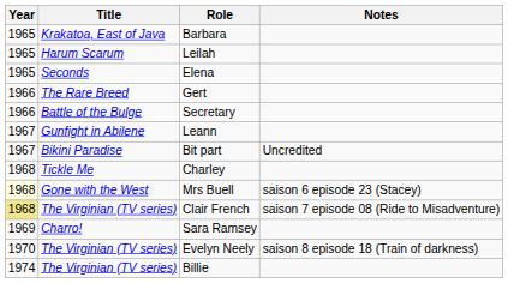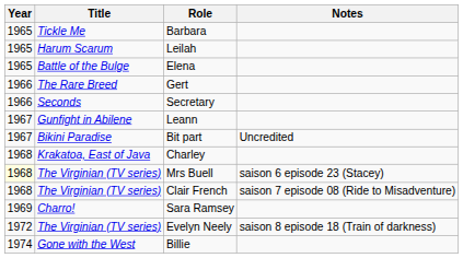 <table class="wikitable">
 <tr>
 <th>Year</th>
 <th>Title</th>
 <th>Role</th>
 <th>Notes</th>
 </tr>
 <tr>
 <td>1965</td>
-<td><em><a href='#'>Krakatoa, East of Java</a></em></td>
+<td><em><a href='#'>Tickle Me</a></em></td>
 <td>Barbara</td>
 <td></td>
 </tr>
 <tr>
 <td>1965</td>
 <td><em><a href='#'>Harum Scarum</a></em></td>
 <td>Leilah</td>
 <td></td>
 </tr>
 <tr>
 <td>1965</td>
-<td><em><a href='#'>Seconds</a></em></td>
+<td><em><a href='#'>Battle of the Bulge</a></em></td>
 <td>Elena</td>
 <td></td>
 </tr>
 <tr>
 <td>1966</td>
 <td><em><a href='#'>The Rare Breed</a></em></td>
 <td>Gert</td>
 <td></td>
 </tr>
 <tr>
 <td>1966</td>
-<td><em><a href='#'>Battle of the Bulge</a></em></td>
+<td><em><a href='#'>Seconds</a></em></td>
 <td>Secretary</td>
 <td></td>
 </tr>
 <tr>
 <td>1967</td>
 <td><em><a href='#'>Gunfight in Abilene</a></em></td>
 <td>Leann</td>
 <td></td>
 </tr>
 <tr>
 <td>1967</td>
 <td><em><a href='#'>Bikini Paradise</a></em></td>
 <td>Bit part</td>
 <td>Uncredited</td>
 </tr>
 <tr>
 <td>1968</td>
-<td><em><a href='#'>Tickle Me</a></em></td>
+<td><em><a href='#'>Krakatoa, East of Java</a></em></td>
 <td>Charley</td>
 <td></td>
 </tr>
 <tr>
 <td style="background: lightyellow;">1968</td>
-<td><em><a href='#'>Gone with the West</a></em></td>
+<td><em><a href='#'>The Virginian (TV series)</a></em></td>
 <td>Mrs Buell</td>
 <td>saison 6 episode 23 (Stacey)</td>
 </tr>
 <tr>
-<td style="background: khaki;">1968</td>
+<td>1968</td>
 <td><em><a href='#'>The Virginian (TV series)</a></em></td>
 <td>Clair French</td>
 <td>saison 7 episode 08 (Ride to Misadventure)</td>
 </tr>
 <tr>
 <td>1969</td>
 <td><em><a href='#'>Charro!</a></em></td>
 <td>Sara Ramsey</td>
 <td></td>
 </tr>
 <tr>
-<td>1970</td>
+<td>1972</td>
 <td><em><a href='#'>The Virginian (TV series)</a></em></td>
 <td>Evelyn Neely</td>
 <td>saison 8 episode 18 (Train of darkness)</td>
 </tr>
 <tr>
 <td>1974</td>
-<td><em><a href='#'>The Virginian (TV series)</a></em></td>
+<td><em><a href='#'>Gone with the West</a></em></td>
 <td>Billie</td>
 <td></td>
 </tr>
 </table>
